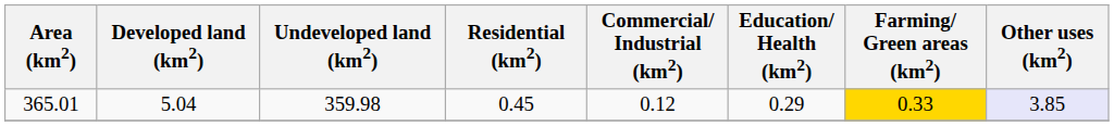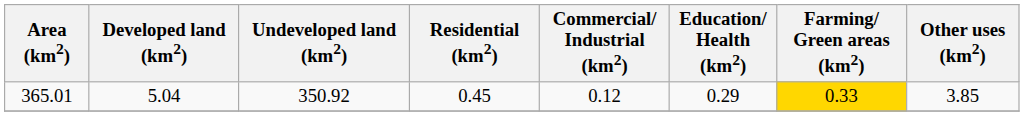 <table class="wikitable" style="text-align: center;">
 <tr>
 <th>Area (km<sup>2</sup>)</th>
 <th>Developed land (km<sup>2</sup>)</th>
 <th>Undeveloped land (km<sup>2</sup>)</th>
 <th>Residential (km<sup>2</sup>)</th>
 <th>Commercial/<br> Industrial (km<sup>2</sup>)</th>
 <th>Education/<br> Health (km<sup>2</sup>)</th>
 <th>Farming/<br> Green areas (km<sup>2</sup>)</th>
 <th>Other uses (km<sup>2</sup>)</th>
 </tr>
 <tr>
 <td>365.01</td>
 <td>5.04</td>
-<td>359.98</td>
+<td>350.92</td>
 <td>0.45</td>
 <td>0.12</td>
 <td>0.29</td>
 <td style="background: gold;">0.33</td>
-<td style="background: lavender;">3.85</td>
+<td>3.85</td>
 </tr>
 <tr>
 </tr>
 </table>
